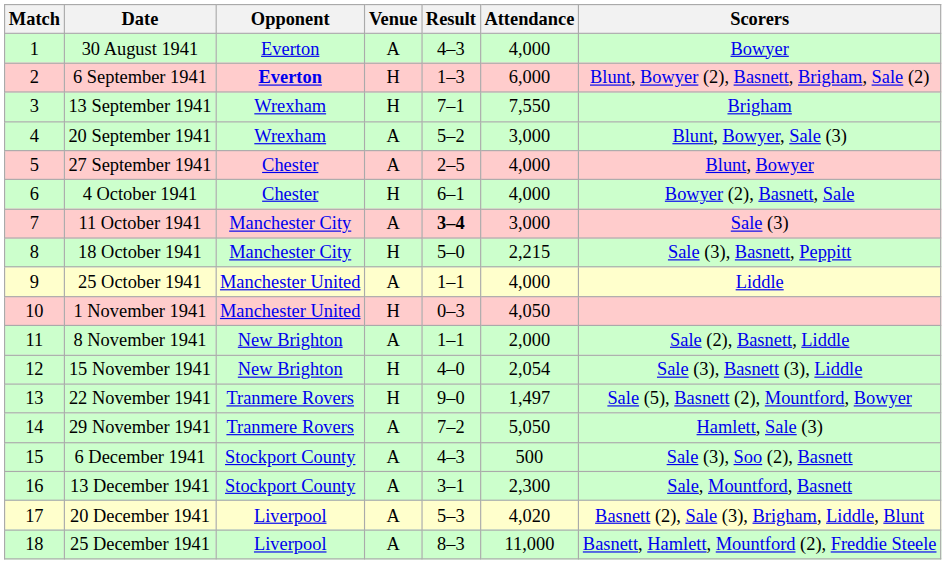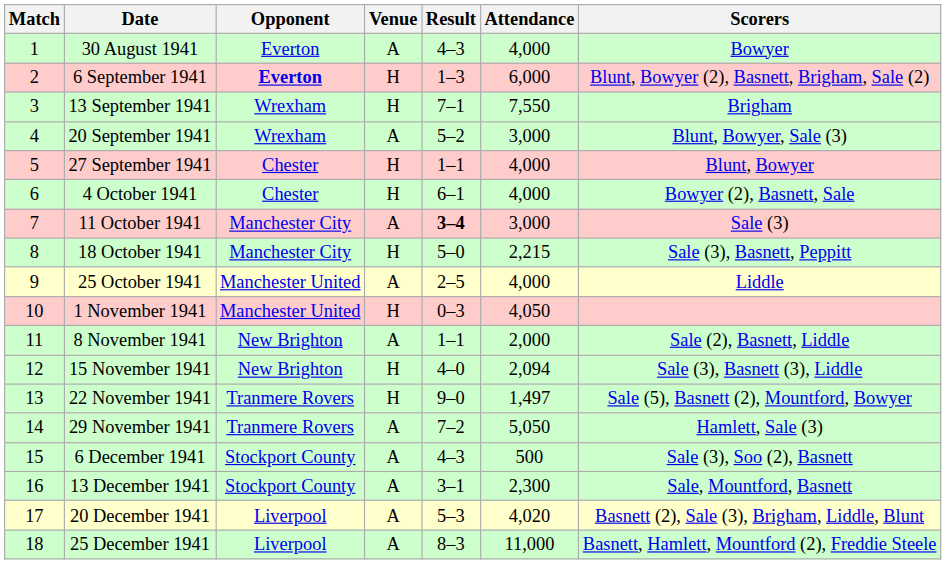 <table class="wikitable" style="font-size:100%; text-align:center">
 <tr>
 <th>Match</th>
 <th>Date</th>
 <th>Opponent</th>
 <th>Venue</th>
 <th>Result</th>
 <th>Attendance</th>
 <th>Scorers</th>
 </tr>
 <tr style="background-color: #CCFFCC;">
 <td>1</td>
 <td>30 August 1941</td>
 <td><a href='#'>Everton</a></td>
 <td>A</td>
 <td>4–3</td>
 <td>4,000</td>
 <td><a href='#'>Bowyer</a></td>
 </tr>
 <tr style="background-color: #FFCCCC;">
 <td>2</td>
 <td>6 September 1941</td>
 <td><strong><a href='#'>Everton</a></strong></td>
 <td>H</td>
 <td>1–3</td>
 <td>6,000</td>
 <td><a href='#'>Blunt</a>, <a href='#'>Bowyer</a> (2), <a href='#'>Basnett</a>, <a href='#'>Brigham</a>, <a href='#'>Sale</a> (2)</td>
 </tr>
 <tr style="background-color: #CCFFCC;">
 <td>3</td>
 <td>13 September 1941</td>
 <td><a href='#'>Wrexham</a></td>
 <td>H</td>
 <td>7–1</td>
 <td>7,550</td>
 <td><a href='#'>Brigham</a></td>
 </tr>
 <tr style="background-color: #CCFFCC;">
 <td>4</td>
 <td>20 September 1941</td>
 <td><a href='#'>Wrexham</a></td>
 <td>A</td>
 <td>5–2</td>
 <td>3,000</td>
 <td><a href='#'>Blunt</a>, <a href='#'>Bowyer</a>, <a href='#'>Sale</a> (3)</td>
 </tr>
 <tr style="background-color: #FFCCCC;">
 <td>5</td>
 <td>27 September 1941</td>
 <td><a href='#'>Chester</a></td>
-<td>A</td>
-<td>2–5</td>
+<td>H</td>
+<td>1–1</td>
 <td>4,000</td>
 <td><a href='#'>Blunt</a>, <a href='#'>Bowyer</a></td>
 </tr>
 <tr style="background-color: #CCFFCC;">
 <td>6</td>
 <td>4 October 1941</td>
 <td><a href='#'>Chester</a></td>
 <td>H</td>
 <td>6–1</td>
 <td>4,000</td>
 <td><a href='#'>Bowyer</a> (2), <a href='#'>Basnett</a>, <a href='#'>Sale</a></td>
 </tr>
 <tr style="background-color: #FFCCCC;">
 <td>7</td>
 <td>11 October 1941</td>
 <td><a href='#'>Manchester City</a></td>
 <td>A</td>
 <td><strong>3–4</strong></td>
 <td>3,000</td>
 <td><a href='#'>Sale</a> (3)</td>
 </tr>
 <tr style="background-color: #CCFFCC;">
 <td>8</td>
 <td>18 October 1941</td>
 <td><a href='#'>Manchester City</a></td>
 <td>H</td>
 <td>5–0</td>
 <td>2,215</td>
 <td><a href='#'>Sale</a> (3), <a href='#'>Basnett</a>, <a href='#'>Peppitt</a></td>
 </tr>
 <tr style="background-color: #FFFFCC;">
 <td>9</td>
 <td>25 October 1941</td>
 <td><a href='#'>Manchester United</a></td>
 <td>A</td>
-<td>1–1</td>
+<td>2–5</td>
 <td>4,000</td>
 <td><a href='#'>Liddle</a></td>
 </tr>
 <tr style="background-color: #FFCCCC;">
 <td>10</td>
 <td>1 November 1941</td>
 <td><a href='#'>Manchester United</a></td>
 <td>H</td>
 <td>0–3</td>
 <td>4,050</td>
 <td></td>
 </tr>
 <tr style="background-color: #CCFFCC;">
 <td>11</td>
 <td>8 November 1941</td>
 <td><a href='#'>New Brighton</a></td>
 <td>A</td>
 <td>1–1</td>
 <td>2,000</td>
 <td><a href='#'>Sale</a> (2), <a href='#'>Basnett</a>, <a href='#'>Liddle</a></td>
 </tr>
 <tr style="background-color: #CCFFCC;">
 <td>12</td>
 <td>15 November 1941</td>
 <td><a href='#'>New Brighton</a></td>
 <td>H</td>
 <td>4–0</td>
-<td>2,054</td>
+<td>2,094</td>
 <td><a href='#'>Sale</a> (3), <a href='#'>Basnett</a> (3), <a href='#'>Liddle</a></td>
 </tr>
 <tr style="background-color: #CCFFCC;">
 <td>13</td>
 <td>22 November 1941</td>
 <td><a href='#'>Tranmere Rovers</a></td>
 <td>H</td>
 <td>9–0</td>
 <td>1,497</td>
 <td><a href='#'>Sale</a> (5), <a href='#'>Basnett</a> (2), <a href='#'>Mountford</a>, <a href='#'>Bowyer</a></td>
 </tr>
 <tr style="background-color: #CCFFCC;">
 <td>14</td>
 <td>29 November 1941</td>
 <td><a href='#'>Tranmere Rovers</a></td>
 <td>A</td>
 <td>7–2</td>
 <td>5,050</td>
 <td><a href='#'>Hamlett</a>, <a href='#'>Sale</a> (3)</td>
 </tr>
 <tr style="background-color: #CCFFCC;">
 <td>15</td>
 <td>6 December 1941</td>
 <td><a href='#'>Stockport County</a></td>
 <td>A</td>
 <td>4–3</td>
 <td>500</td>
 <td><a href='#'>Sale</a> (3), <a href='#'>Soo</a> (2), <a href='#'>Basnett</a></td>
 </tr>
 <tr style="background-color: #CCFFCC;">
 <td>16</td>
 <td>13 December 1941</td>
 <td><a href='#'>Stockport County</a></td>
 <td>A</td>
 <td>3–1</td>
 <td>2,300</td>
 <td><a href='#'>Sale</a>, <a href='#'>Mountford</a>, <a href='#'>Basnett</a></td>
 </tr>
 <tr style="background-color: #FFFFCC;">
 <td>17</td>
 <td>20 December 1941</td>
 <td><a href='#'>Liverpool</a></td>
 <td>A</td>
 <td>5–3</td>
 <td>4,020</td>
 <td><a href='#'>Basnett</a> (2), <a href='#'>Sale</a> (3), <a href='#'>Brigham</a>, <a href='#'>Liddle</a>, <a href='#'>Blunt</a></td>
 </tr>
 <tr style="background-color: #CCFFCC;">
 <td>18</td>
 <td>25 December 1941</td>
 <td><a href='#'>Liverpool</a></td>
 <td>A</td>
 <td>8–3</td>
 <td>11,000</td>
 <td><a href='#'>Basnett</a>, <a href='#'>Hamlett</a>, <a href='#'>Mountford</a> (2), <a href='#'>Freddie Steele</a></td>
 </tr>
 </table>
